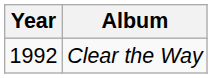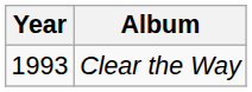 <table class="wikitable">
 <tr>
 <th>Year</th>
 <th>Album</th>
 </tr>
 <tr>
-<td>1992</td>
+<td>1993</td>
 <td><em>Clear the Way</em></td>
 </tr>
 </table>
